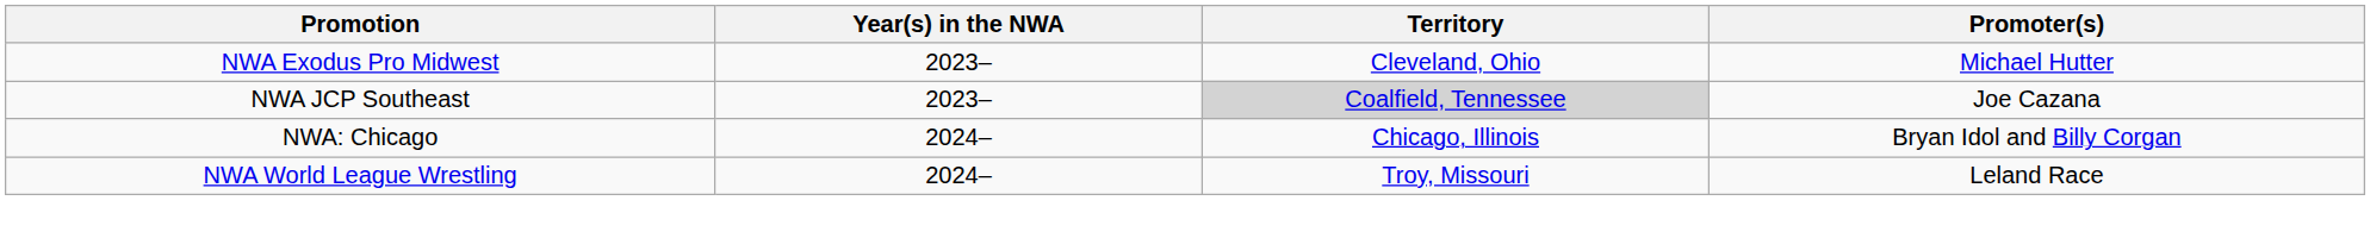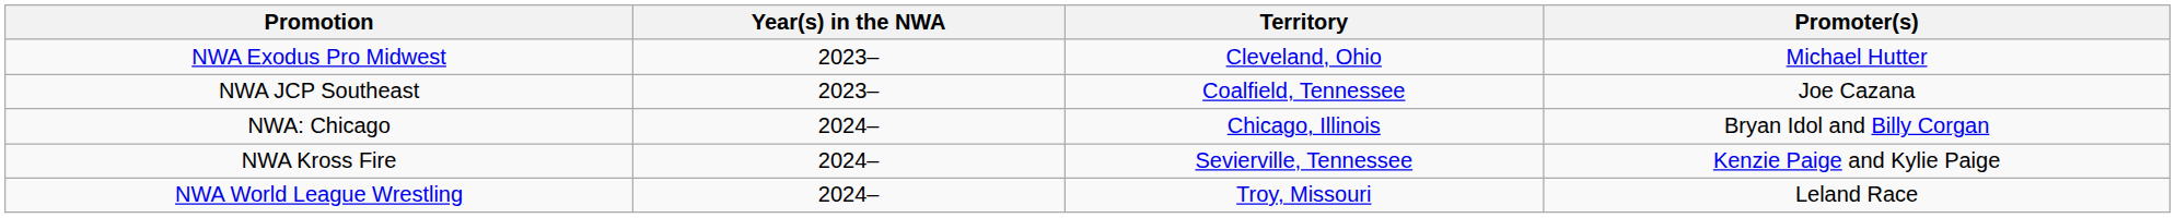 <table class="wikitable sortable" style="text-align: center" width="100%">
 <tr>
 <th>Promotion</th>
 <th>Year(s) in the NWA</th>
 <th>Territory</th>
 <th>Promoter(s)</th>
 </tr>
 <tr>
 <td><a href='#'>NWA Exodus Pro Midwest</a></td>
 <td>2023–</td>
 <td><a href='#'>Cleveland, Ohio</a></td>
 <td><a href='#'>Michael Hutter</a></td>
 </tr>
 <tr>
 <td>NWA JCP Southeast</td>
 <td>2023–</td>
-<td style="background: lightgrey;"><a href='#'>Coalfield, Tennessee</a></td>
+<td><a href='#'>Coalfield, Tennessee</a></td>
 <td>Joe Cazana</td>
 </tr>
 <tr>
 <td>NWA: Chicago</td>
 <td>2024–</td>
 <td><a href='#'>Chicago, Illinois</a></td>
 <td>Bryan Idol and <a href='#'>Billy Corgan</a></td>
 </tr>
 <tr>
+<td>NWA Kross Fire</td>
+<td>2024–</td>
+<td><a href='#'>Sevierville, Tennessee</a></td>
+<td><a href='#'>Kenzie Paige</a> and Kylie Paige</td>
+</tr>
+<tr>
 <td><a href='#'>NWA World League Wrestling</a></td>
 <td>2024–</td>
 <td><a href='#'>Troy, Missouri</a></td>
 <td>Leland Race</td>
 </tr>
 </table>
